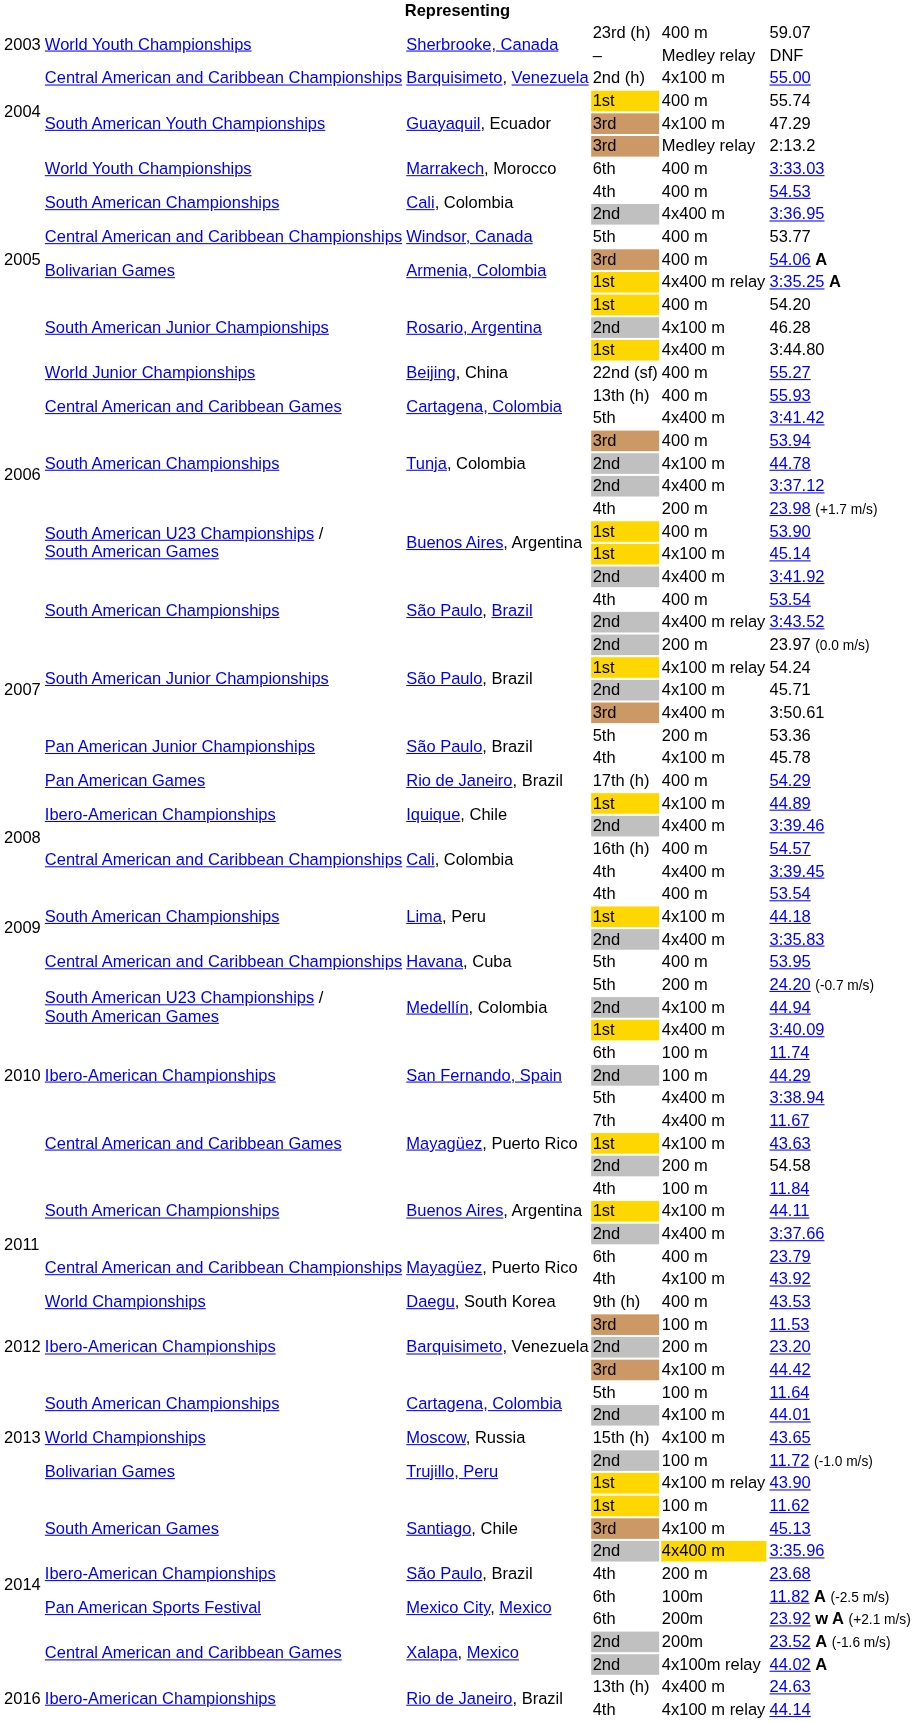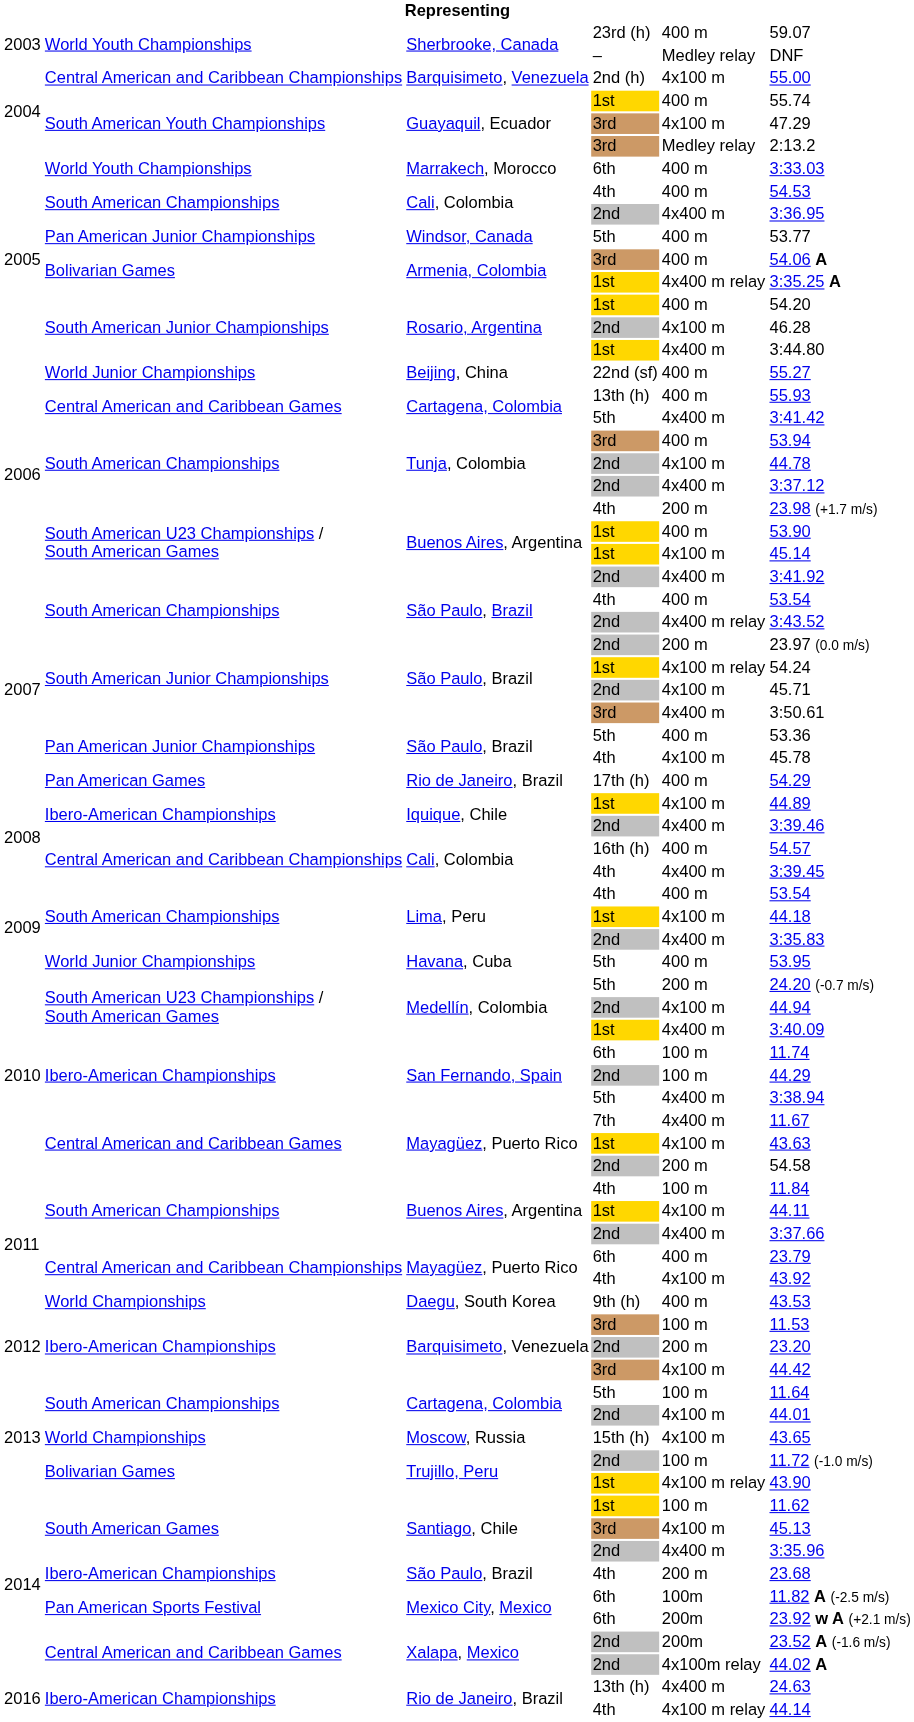 <table>
 <tr>
 <th colspan="6">Representing </th>
 </tr>
 <tr>
 <td rowspan=2>2003</td>
 <td rowspan=2><a href='#'>World Youth Championships</a></td>
 <td rowspan=2><a href='#'>Sherbrooke, Canada</a></td>
 <td>23rd (h)</td>
 <td>400 m</td>
 <td>59.07</td>
 </tr>
 <tr>
 <td>–</td>
 <td>Medley relay</td>
 <td>DNF</td>
 </tr>
 <tr>
 <td rowspan=4>2004</td>
 <td><a href='#'>Central American and Caribbean Championships</a></td>
 <td><a href='#'>Barquisimeto</a>, <a href='#'>Venezuela</a></td>
 <td>2nd (h)</td>
 <td>4x100 m</td>
 <td><a href='#'>55.00</a></td>
 </tr>
 <tr>
 <td rowspan=3><a href='#'>South American Youth Championships</a></td>
 <td rowspan=3><a href='#'>Guayaquil</a>, Ecuador</td>
 <td bgcolor=gold>1st</td>
 <td>400 m</td>
 <td>55.74</td>
 </tr>
 <tr>
 <td bgcolor=cc9966>3rd</td>
 <td>4x100 m</td>
 <td>47.29</td>
 </tr>
 <tr>
 <td bgcolor=cc9966>3rd</td>
 <td>Medley relay</td>
 <td>2:13.2</td>
 </tr>
 <tr>
 <td rowspan=9>2005</td>
 <td><a href='#'>World Youth Championships</a></td>
 <td><a href='#'>Marrakech</a>, Morocco</td>
 <td>6th</td>
 <td>400 m</td>
 <td><a href='#'>3:33.03</a></td>
 </tr>
 <tr>
 <td rowspan=2><a href='#'>South American Championships</a></td>
 <td rowspan=2><a href='#'>Cali</a>, Colombia</td>
 <td>4th</td>
 <td>400 m</td>
 <td><a href='#'>54.53</a></td>
 </tr>
 <tr>
 <td bgcolor=silver>2nd</td>
 <td>4x400 m</td>
 <td><a href='#'>3:36.95</a></td>
 </tr>
 <tr>
-<td><a href='#'>Central American and Caribbean Championships</a></td>
+<td><a href='#'>Pan American Junior Championships</a></td>
 <td><a href='#'>Windsor, Canada</a></td>
 <td>5th</td>
 <td>400 m</td>
 <td>53.77</td>
 </tr>
 <tr>
 <td rowspan=2><a href='#'>Bolivarian Games</a></td>
 <td rowspan=2><a href='#'>Armenia, Colombia</a></td>
 <td bgcolor="cc9966">3rd</td>
 <td>400 m</td>
 <td><a href='#'>54.06</a> <strong>A</strong></td>
 </tr>
 <tr>
 <td bgcolor=gold>1st</td>
 <td>4x400 m relay</td>
 <td><a href='#'>3:35.25</a> <strong>A</strong></td>
 </tr>
 <tr>
 <td rowspan=3><a href='#'>South American Junior Championships</a></td>
 <td rowspan=3><a href='#'>Rosario, Argentina</a></td>
 <td bgcolor=gold>1st</td>
 <td>400 m</td>
 <td>54.20</td>
 </tr>
 <tr>
 <td bgcolor=silver>2nd</td>
 <td>4x100 m</td>
 <td>46.28</td>
 </tr>
 <tr>
 <td bgcolor=gold>1st</td>
 <td>4x400 m</td>
 <td>3:44.80</td>
 </tr>
 <tr>
 <td rowspan=10>2006</td>
 <td><a href='#'>World Junior Championships</a></td>
 <td><a href='#'>Beijing</a>, China</td>
 <td>22nd (sf)</td>
 <td>400 m</td>
 <td><a href='#'>55.27</a></td>
 </tr>
 <tr>
 <td rowspan=2><a href='#'>Central American and Caribbean Games</a></td>
 <td rowspan=2><a href='#'>Cartagena, Colombia</a></td>
 <td>13th (h)</td>
 <td>400 m</td>
 <td><a href='#'>55.93</a></td>
 </tr>
 <tr>
 <td>5th</td>
 <td>4x400 m</td>
 <td><a href='#'>3:41.42</a></td>
 </tr>
 <tr>
 <td rowspan=3><a href='#'>South American Championships</a></td>
 <td rowspan=3><a href='#'>Tunja</a>, Colombia</td>
 <td bgcolor=cc9966>3rd</td>
 <td>400 m</td>
 <td><a href='#'>53.94</a></td>
 </tr>
 <tr>
 <td bgcolor=silver>2nd</td>
 <td>4x100 m</td>
 <td><a href='#'>44.78</a></td>
 </tr>
 <tr>
 <td bgcolor=silver>2nd</td>
 <td>4x400 m</td>
 <td><a href='#'>3:37.12</a></td>
 </tr>
 <tr>
 <td rowspan=4><a href='#'>South American U23 Championships</a> /<br> <a href='#'>South American Games</a></td>
 <td rowspan=4><a href='#'>Buenos Aires</a>, Argentina</td>
 <td>4th</td>
 <td>200 m</td>
 <td><a href='#'>23.98</a> <small>(+1.7 m/s)</small></td>
 </tr>
 <tr>
 <td bgcolor=gold>1st</td>
 <td>400 m</td>
 <td><a href='#'>53.90</a></td>
 </tr>
 <tr>
 <td bgcolor=gold>1st</td>
 <td>4x100 m</td>
 <td><a href='#'>45.14</a></td>
 </tr>
 <tr>
 <td bgcolor=silver>2nd</td>
 <td>4x400 m</td>
 <td><a href='#'>3:41.92</a></td>
 </tr>
 <tr>
 <td rowspan=9>2007</td>
 <td rowspan=2><a href='#'>South American Championships</a></td>
 <td rowspan=2><a href='#'>São Paulo</a>, <a href='#'>Brazil</a></td>
 <td>4th</td>
 <td>400 m</td>
 <td><a href='#'>53.54</a></td>
 </tr>
 <tr>
 <td bgcolor=silver>2nd</td>
 <td>4x400 m relay</td>
 <td><a href='#'>3:43.52</a></td>
 </tr>
 <tr>
 <td rowspan=4><a href='#'>South American Junior Championships</a></td>
 <td rowspan=4><a href='#'>São Paulo</a>, Brazil</td>
 <td bgcolor=silver>2nd</td>
 <td>200 m</td>
 <td>23.97 <small>(0.0 m/s)</small></td>
 </tr>
 <tr>
 <td bgcolor=gold>1st</td>
 <td>4x100 m relay</td>
 <td>54.24</td>
 </tr>
 <tr>
 <td bgcolor=silver>2nd</td>
 <td>4x100 m</td>
 <td>45.71</td>
 </tr>
 <tr>
 <td bgcolor=cc9966>3rd</td>
 <td>4x400 m</td>
 <td>3:50.61</td>
 </tr>
 <tr>
 <td rowspan=2><a href='#'>Pan American Junior Championships</a></td>
 <td rowspan=2><a href='#'>São Paulo</a>, Brazil</td>
 <td>5th</td>
-<td>200 m</td>
+<td>400 m</td>
 <td>53.36</td>
 </tr>
 <tr>
 <td>4th</td>
 <td>4x100 m</td>
 <td>45.78</td>
 </tr>
 <tr>
 <td><a href='#'>Pan American Games</a></td>
 <td><a href='#'>Rio de Janeiro</a>, Brazil</td>
 <td>17th (h)</td>
 <td>400 m</td>
 <td><a href='#'>54.29</a></td>
 </tr>
 <tr>
 <td rowspan=4>2008</td>
 <td rowspan=2><a href='#'>Ibero-American Championships</a></td>
 <td rowspan=2><a href='#'>Iquique</a>, Chile</td>
 <td bgcolor=gold>1st</td>
 <td>4x100 m</td>
 <td><a href='#'>44.89</a></td>
 </tr>
 <tr>
 <td bgcolor=silver>2nd</td>
 <td>4x400 m</td>
 <td><a href='#'>3:39.46</a></td>
 </tr>
 <tr>
 <td rowspan=2><a href='#'>Central American and Caribbean Championships</a></td>
 <td rowspan=2><a href='#'>Cali</a>, Colombia</td>
 <td>16th (h)</td>
 <td>400 m</td>
 <td><a href='#'>54.57</a></td>
 </tr>
 <tr>
 <td>4th</td>
 <td>4x400 m</td>
 <td><a href='#'>3:39.45</a></td>
 </tr>
 <tr>
 <td rowspan=4>2009</td>
 <td rowspan=3><a href='#'>South American Championships</a></td>
 <td rowspan=3><a href='#'>Lima</a>, Peru</td>
 <td>4th</td>
 <td>400 m</td>
 <td><a href='#'>53.54</a></td>
 </tr>
 <tr>
 <td bgcolor=gold>1st</td>
 <td>4x100 m</td>
 <td><a href='#'>44.18</a></td>
 </tr>
 <tr>
 <td bgcolor=silver>2nd</td>
 <td>4x400 m</td>
 <td><a href='#'>3:35.83</a></td>
 </tr>
 <tr>
-<td><a href='#'>Central American and Caribbean Championships</a></td>
+<td><a href='#'>World Junior Championships</a></td>
 <td><a href='#'>Havana</a>, Cuba</td>
 <td>5th</td>
 <td>400 m</td>
 <td><a href='#'>53.95</a></td>
 </tr>
 <tr>
 <td rowspan=9>2010</td>
 <td rowspan=3><a href='#'>South American U23 Championships</a> /<br> <a href='#'>South American Games</a></td>
 <td rowspan=3><a href='#'>Medellín</a>, Colombia</td>
 <td>5th</td>
 <td>200 m</td>
 <td><a href='#'>24.20</a> <small>(-0.7 m/s)</small></td>
 </tr>
 <tr>
 <td bgcolor=silver>2nd</td>
 <td>4x100 m</td>
 <td><a href='#'>44.94</a></td>
 </tr>
 <tr>
 <td bgcolor=gold>1st</td>
 <td>4x400 m</td>
 <td><a href='#'>3:40.09</a></td>
 </tr>
 <tr>
 <td rowspan=3><a href='#'>Ibero-American Championships</a></td>
 <td rowspan=3><a href='#'>San Fernando, Spain</a></td>
 <td>6th</td>
 <td>100 m</td>
 <td><a href='#'>11.74</a></td>
 </tr>
 <tr>
 <td bgcolor=silver>2nd</td>
 <td>100 m</td>
 <td><a href='#'>44.29</a></td>
 </tr>
 <tr>
 <td>5th</td>
 <td>4x400 m</td>
 <td><a href='#'>3:38.94</a></td>
 </tr>
 <tr>
 <td rowspan=3><a href='#'>Central American and Caribbean Games</a></td>
 <td rowspan=3><a href='#'>Mayagüez</a>, Puerto Rico</td>
 <td>7th</td>
 <td>4x400 m</td>
 <td><a href='#'>11.67</a></td>
 </tr>
 <tr>
 <td bgcolor=gold>1st</td>
 <td>4x100 m</td>
 <td><a href='#'>43.63</a></td>
 </tr>
 <tr>
 <td bgcolor=silver>2nd</td>
 <td>200 m</td>
 <td>54.58</td>
 </tr>
 <tr>
 <td rowspan=6>2011</td>
 <td rowspan=3><a href='#'>South American Championships</a></td>
 <td rowspan=3><a href='#'>Buenos Aires</a>, Argentina</td>
 <td>4th</td>
 <td>100 m</td>
 <td><a href='#'>11.84</a></td>
 </tr>
 <tr>
 <td bgcolor=gold>1st</td>
 <td>4x100 m</td>
 <td><a href='#'>44.11</a></td>
 </tr>
 <tr>
 <td bgcolor=silver>2nd</td>
 <td>4x400 m</td>
 <td><a href='#'>3:37.66</a></td>
 </tr>
 <tr>
 <td rowspan=2><a href='#'>Central American and Caribbean Championships</a></td>
 <td rowspan=2><a href='#'>Mayagüez</a>, Puerto Rico</td>
 <td>6th</td>
 <td>400 m</td>
 <td><a href='#'>23.79</a></td>
 </tr>
 <tr>
 <td>4th</td>
 <td>4x100 m</td>
 <td><a href='#'>43.92</a></td>
 </tr>
 <tr>
 <td><a href='#'>World Championships</a></td>
 <td><a href='#'>Daegu</a>, South Korea</td>
 <td>9th (h)</td>
 <td>400 m</td>
 <td><a href='#'>43.53</a></td>
 </tr>
 <tr>
 <td rowspan=3>2012</td>
 <td rowspan=3><a href='#'>Ibero-American Championships</a></td>
 <td rowspan=3><a href='#'>Barquisimeto</a>, Venezuela</td>
 <td bgcolor=cc9966>3rd</td>
 <td>100 m</td>
 <td><a href='#'>11.53</a></td>
 </tr>
 <tr>
 <td bgcolor=silver>2nd</td>
 <td>200 m</td>
 <td><a href='#'>23.20</a></td>
 </tr>
 <tr>
 <td bgcolor=cc9966>3rd</td>
 <td>4x100 m</td>
 <td><a href='#'>44.42</a></td>
 </tr>
 <tr>
 <td rowspan=5>2013</td>
 <td rowspan=2><a href='#'>South American Championships</a></td>
 <td rowspan=2><a href='#'>Cartagena, Colombia</a></td>
 <td>5th</td>
 <td>100 m</td>
 <td><a href='#'>11.64</a></td>
 </tr>
 <tr>
 <td bgcolor=silver>2nd</td>
 <td>4x100 m</td>
 <td><a href='#'>44.01</a></td>
 </tr>
 <tr>
 <td><a href='#'>World Championships</a></td>
 <td><a href='#'>Moscow</a>, Russia</td>
 <td>15th (h)</td>
 <td>4x100 m</td>
 <td><a href='#'>43.65</a></td>
 </tr>
 <tr>
 <td rowspan=2><a href='#'>Bolivarian Games</a></td>
 <td rowspan=2><a href='#'>Trujillo, Peru</a></td>
 <td bgcolor=silver>2nd</td>
 <td>100 m</td>
 <td><a href='#'>11.72</a> <small>(-1.0 m/s)</small></td>
 </tr>
 <tr>
 <td bgcolor=gold>1st</td>
 <td>4x100 m relay</td>
 <td><a href='#'>43.90</a></td>
 </tr>
 <tr>
 <td rowspan=8>2014</td>
 <td rowspan=3><a href='#'>South American Games</a></td>
 <td rowspan=3><a href='#'>Santiago</a>, Chile</td>
 <td bgcolor=gold>1st</td>
 <td>100 m</td>
 <td><a href='#'>11.62</a></td>
 </tr>
 <tr>
 <td bgcolor=cc9966>3rd</td>
 <td>4x100 m</td>
 <td><a href='#'>45.13</a></td>
 </tr>
 <tr>
 <td bgcolor=silver>2nd</td>
-<td style="background: gold;">4x400 m</td>
+<td>4x400 m</td>
 <td><a href='#'>3:35.96</a></td>
 </tr>
 <tr>
 <td><a href='#'>Ibero-American Championships</a></td>
 <td><a href='#'>São Paulo</a>, Brazil</td>
 <td>4th</td>
 <td>200 m</td>
 <td><a href='#'>23.68</a></td>
 </tr>
 <tr>
 <td rowspan=2><a href='#'>Pan American Sports Festival</a></td>
 <td rowspan=2><a href='#'>Mexico City</a>, <a href='#'>Mexico</a></td>
 <td>6th</td>
 <td>100m</td>
 <td><a href='#'>11.82</a>  <strong>A</strong> <small>(-2.5 m/s)</small></td>
 </tr>
 <tr>
 <td>6th</td>
 <td>200m</td>
 <td><a href='#'>23.92</a>  <strong>w A</strong> <small>(+2.1 m/s)</small></td>
 </tr>
 <tr>
 <td rowspan=2><a href='#'>Central American and Caribbean Games</a></td>
 <td rowspan=2><a href='#'>Xalapa</a>, <a href='#'>Mexico</a></td>
 <td bgcolor=silver>2nd</td>
 <td>200m</td>
 <td><a href='#'>23.52</a> <strong>A</strong> <small>(-1.6 m/s)</small></td>
 </tr>
 <tr>
 <td bgcolor=silver>2nd</td>
 <td>4x100m relay</td>
 <td><a href='#'>44.02</a> <strong>A</strong></td>
 </tr>
 <tr>
 <td rowspan=2>2016</td>
 <td rowspan=2><a href='#'>Ibero-American Championships</a></td>
 <td rowspan=2><a href='#'>Rio de Janeiro</a>, Brazil</td>
 <td>13th (h)</td>
 <td>4x400 m</td>
 <td><a href='#'>24.63</a></td>
 </tr>
 <tr>
 <td>4th</td>
 <td>4x100 m relay</td>
 <td><a href='#'>44.14</a></td>
 </tr>
 </table>
